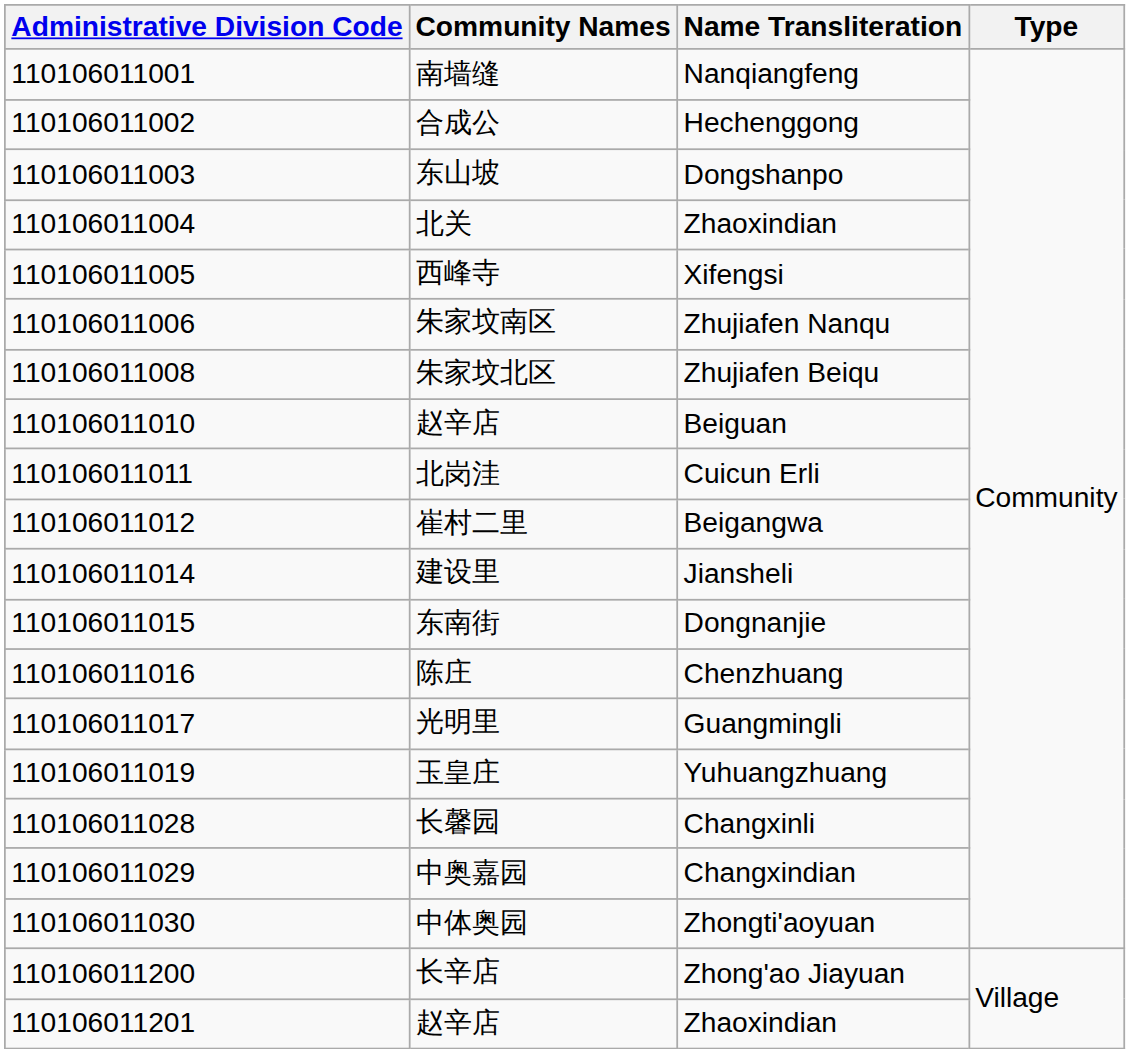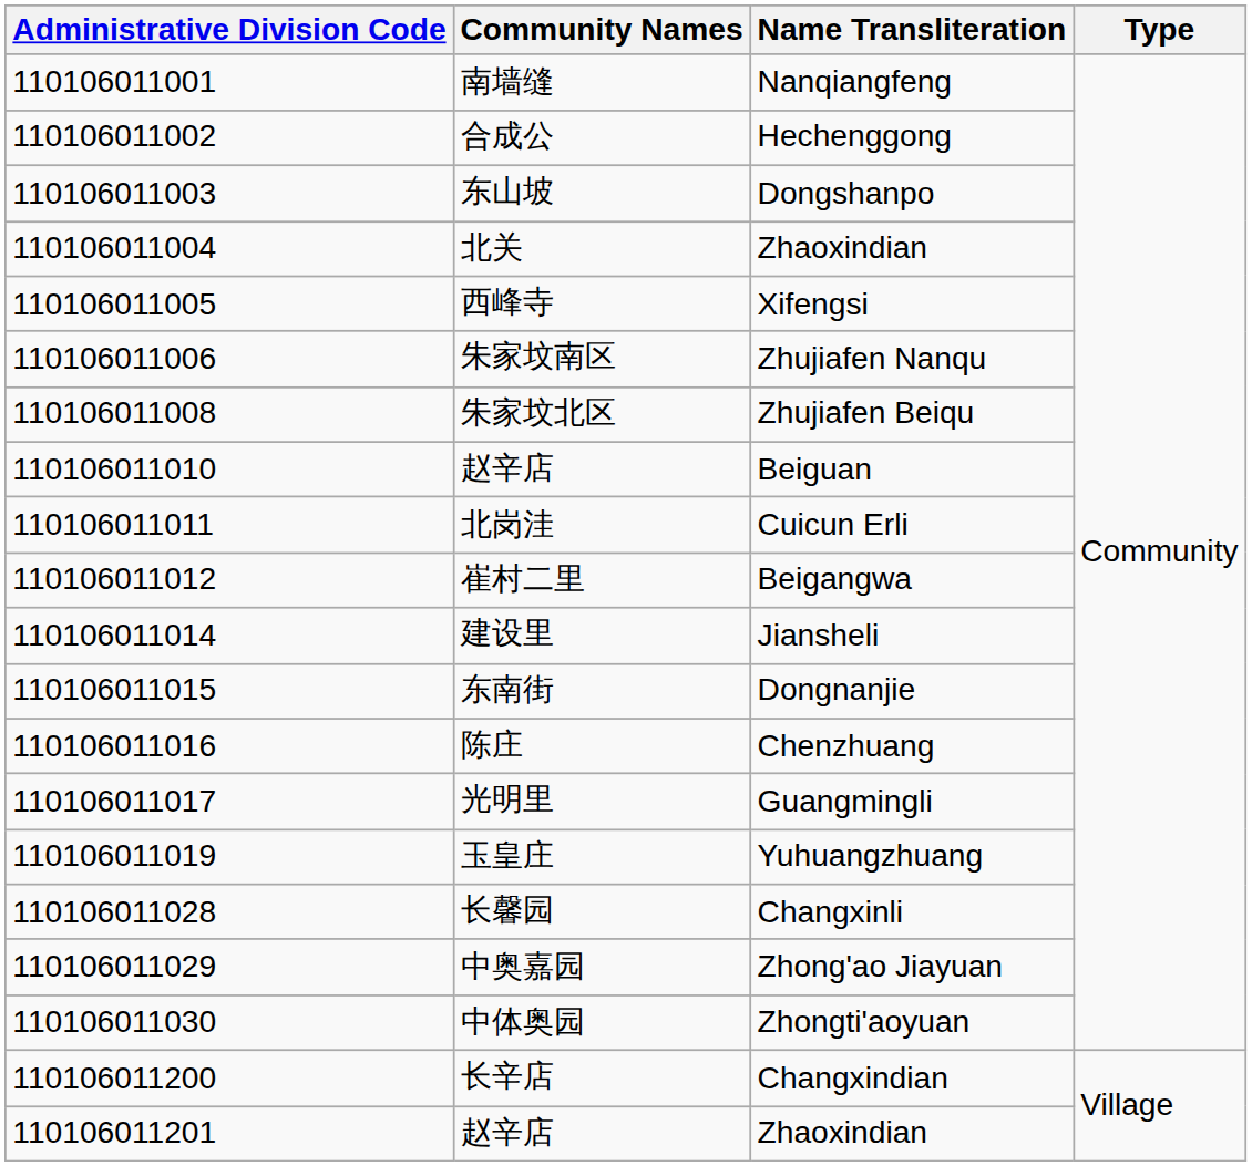 <table class="wikitable sortable">
 <tr>
 <th><a href='#'>Administrative Division Code</a></th>
 <th>Community Names</th>
 <th>Name Transliteration</th>
 <th>Type</th>
 </tr>
 <tr>
 <td>110106011001</td>
 <td>南墙缝</td>
 <td>Nanqiangfeng</td>
 <td rowspan="18">Community</td>
 </tr>
 <tr>
 <td>110106011002</td>
 <td>合成公</td>
 <td>Hechenggong</td>
 </tr>
 <tr>
 <td>110106011003</td>
 <td>东山坡</td>
 <td>Dongshanpo</td>
 </tr>
 <tr>
 <td>110106011004</td>
 <td>北关</td>
 <td>Zhaoxindian</td>
 </tr>
 <tr>
 <td>110106011005</td>
 <td>西峰寺</td>
 <td>Xifengsi</td>
 </tr>
 <tr>
 <td>110106011006</td>
 <td>朱家坟南区</td>
 <td>Zhujiafen Nanqu</td>
 </tr>
 <tr>
 <td>110106011008</td>
 <td>朱家坟北区</td>
 <td>Zhujiafen Beiqu</td>
 </tr>
 <tr>
 <td>110106011010</td>
 <td>赵辛店</td>
 <td>Beiguan</td>
 </tr>
 <tr>
 <td>110106011011</td>
 <td>北岗洼</td>
 <td>Cuicun Erli</td>
 </tr>
 <tr>
 <td>110106011012</td>
 <td>崔村二里</td>
 <td>Beigangwa</td>
 </tr>
 <tr>
 <td>110106011014</td>
 <td>建设里</td>
 <td>Jiansheli</td>
 </tr>
 <tr>
 <td>110106011015</td>
 <td>东南街</td>
 <td>Dongnanjie</td>
 </tr>
 <tr>
 <td>110106011016</td>
 <td>陈庄</td>
 <td>Chenzhuang</td>
 </tr>
 <tr>
 <td>110106011017</td>
 <td>光明里</td>
 <td>Guangmingli</td>
 </tr>
 <tr>
 <td>110106011019</td>
 <td>玉皇庄</td>
 <td>Yuhuangzhuang</td>
 </tr>
 <tr>
 <td>110106011028</td>
 <td>长馨园</td>
 <td>Changxinli</td>
 </tr>
 <tr>
 <td>110106011029</td>
 <td>中奥嘉园</td>
-<td>Changxindian</td>
+<td>Zhong'ao Jiayuan</td>
 </tr>
 <tr>
 <td>110106011030</td>
 <td>中体奥园</td>
 <td>Zhongti'aoyuan</td>
 </tr>
 <tr>
 <td>110106011200</td>
 <td>长辛店</td>
-<td>Zhong'ao Jiayuan</td>
+<td>Changxindian</td>
 <td rowspan="2">Village</td>
 </tr>
 <tr>
 <td>110106011201</td>
 <td>赵辛店</td>
 <td>Zhaoxindian</td>
 </tr>
 </table>
